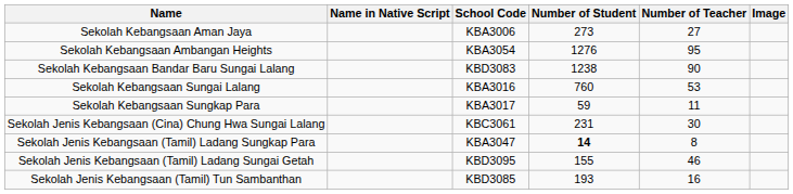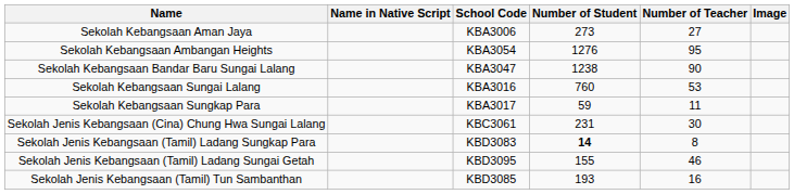 <table class="wikitable sortable" style=text-align:center>
 <tr>
 <th>Name</th>
 <th>Name in Native Script</th>
 <th>School Code</th>
 <th>Number of Student</th>
 <th>Number of Teacher</th>
 <th>Image</th>
 </tr>
 <tr>
 <td>Sekolah Kebangsaan Aman Jaya</td>
 <td></td>
 <td>KBA3006</td>
 <td>273</td>
 <td>27</td>
 <td></td>
 </tr>
 <tr>
 <td>Sekolah Kebangsaan Ambangan Heights</td>
 <td></td>
 <td>KBA3054</td>
 <td>1276</td>
 <td>95</td>
 <td></td>
 </tr>
 <tr>
 <td>Sekolah Kebangsaan Bandar Baru Sungai Lalang</td>
 <td></td>
-<td>KBD3083</td>
+<td>KBA3047</td>
 <td>1238</td>
 <td>90</td>
 <td></td>
 </tr>
 <tr>
 <td>Sekolah Kebangsaan Sungai Lalang</td>
 <td></td>
 <td>KBA3016</td>
 <td>760</td>
 <td>53</td>
 <td></td>
 </tr>
 <tr>
 <td>Sekolah Kebangsaan Sungkap Para</td>
 <td></td>
 <td>KBA3017</td>
 <td>59</td>
 <td>11</td>
 <td></td>
 </tr>
 <tr>
 <td>Sekolah Jenis Kebangsaan (Cina) Chung Hwa Sungai Lalang</td>
 <td></td>
 <td>KBC3061</td>
 <td>231</td>
 <td>30</td>
 <td></td>
 </tr>
 <tr>
 <td>Sekolah Jenis Kebangsaan (Tamil) Ladang Sungkap Para</td>
 <td></td>
-<td>KBA3047</td>
+<td>KBD3083</td>
 <td><strong>14</strong></td>
 <td>8</td>
 <td></td>
 </tr>
 <tr>
 <td>Sekolah Jenis Kebangsaan (Tamil) Ladang Sungai Getah</td>
 <td></td>
 <td>KBD3095</td>
 <td>155</td>
 <td>46</td>
 <td></td>
 </tr>
 <tr>
 <td>Sekolah Jenis Kebangsaan (Tamil) Tun Sambanthan</td>
 <td></td>
 <td>KBD3085</td>
 <td>193</td>
 <td>16</td>
 <td></td>
 </tr>
 </table>
